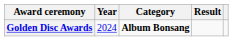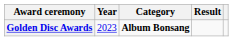 <table class="wikitable plainrowheaders sortable" style="text-align:center">
 <tr>
 <th scope="col">Award ceremony</th>
 <th scope="col">Year</th>
 <th scope="col">Category</th>
 <th scope="col">Result</th>
 <th scope="col" class="unsortable"></th>
 </tr>
 <tr>
 <th scope="row"><a href='#'>Golden Disc Awards</a></th>
-<td><a href='#'>2024</a></td>
+<td><a href='#'>2023</a></td>
 <td><strong>Album Bonsang</strong></td>
 <td></td>
 <td></td>
 </tr>
 </table>
